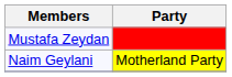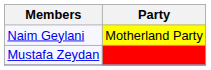 <table class=wikitable style="border:1px solid #8888aa; background-color:#f7f8ff; padding:0px; font-size:90%;">
 <tr>
 <th>Members</th>
 <th>Party</th>
 </tr>
 <tr>
+<td><a href='#'>Naim Geylani</a></td>
+<td style="background: #ffff00">Motherland Party</td>
+</tr>
+<tr>
 <td><a href='#'>Mustafa Zeydan</a></td>
 <td style="background: #ff0000"></td>
 </tr>
 <tr>
-<td><a href='#'>Naim Geylani</a></td>
-<td style="background: #ffff00">Motherland Party</td>
-</tr>
-<tr>
 </tr>
 </table>
